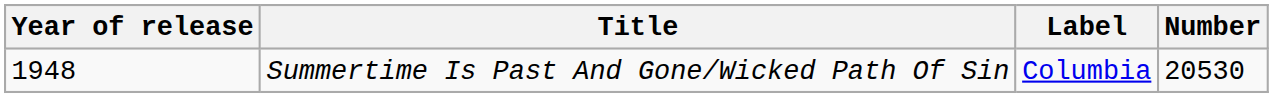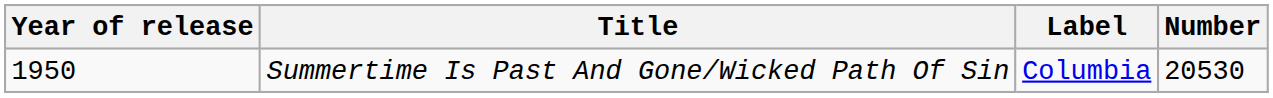 <table class="wikitable">
 <tr>
 <th>Year of release</th>
 <th>Title</th>
 <th>Label</th>
 <th>Number</th>
 </tr>
 <tr>
-<td>1948</td>
+<td>1950</td>
 <td><em>Summertime Is Past And Gone/Wicked Path Of Sin</em></td>
 <td><a href='#'>Columbia</a></td>
 <td>20530</td>
 </tr>
 </table>
